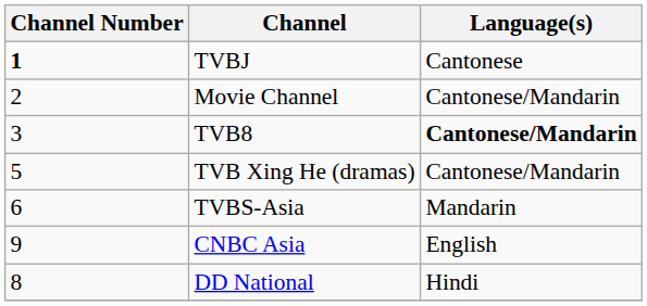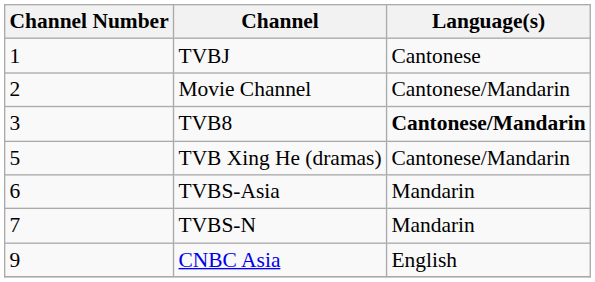 <table class="wikitable">
 <tr>
 <th>Channel Number</th>
 <th>Channel</th>
 <th>Language(s)</th>
 </tr>
 <tr>
-<td><strong>1</strong></td>
+<td>1</td>
 <td>TVBJ</td>
 <td>Cantonese</td>
 </tr>
 <tr>
 <td>2</td>
 <td>Movie Channel</td>
 <td>Cantonese/Mandarin</td>
 </tr>
 <tr>
 <td>3</td>
 <td>TVB8</td>
 <td><strong>Cantonese/Mandarin</strong></td>
 </tr>
 <tr>
 <td>5</td>
 <td>TVB Xing He (dramas)</td>
 <td>Cantonese/Mandarin</td>
 </tr>
 <tr>
 <td>6</td>
 <td>TVBS-Asia</td>
 <td>Mandarin</td>
 </tr>
 <tr>
+<td>7</td>
+<td>TVBS-N</td>
+<td>Mandarin</td>
+</tr>
+<tr>
 <td>9</td>
 <td><a href='#'>CNBC Asia</a></td>
 <td>English</td>
 </tr>
 <tr>
-<td>8</td>
-<td><a href='#'>DD National</a></td>
-<td>Hindi</td>
-</tr>
-<tr>
 </tr>
 </table>
